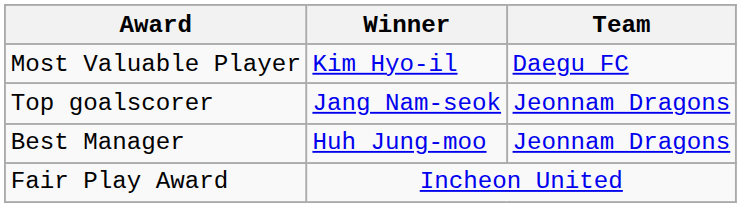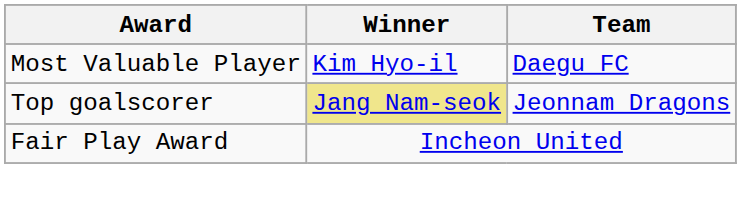 <table class="wikitable">
 <tr>
 <th>Award</th>
 <th>Winner</th>
 <th>Team</th>
 </tr>
 <tr>
 <td>Most Valuable Player</td>
 <td> <a href='#'>Kim Hyo-il</a></td>
 <td><a href='#'>Daegu FC</a></td>
 </tr>
 <tr>
 <td>Top goalscorer</td>
-<td> <a href='#'>Jang Nam-seok</a></td>
-<td><a href='#'>Jeonnam Dragons</a></td>
-</tr>
-<tr>
-<td>Best Manager</td>
-<td> <a href='#'>Huh Jung-moo</a></td>
+<td style="background: khaki;"> <a href='#'>Jang Nam-seok</a></td>
 <td><a href='#'>Jeonnam Dragons</a></td>
 </tr>
 <tr>
 <td>Fair Play Award</td>
 <td colspan="2" align="center"><a href='#'>Incheon United</a></td>
 </tr>
 </table>
